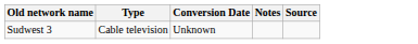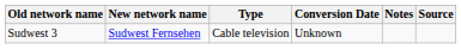 <table class="wikitable">
 <tr>
 <th>Old network name</th>
+<th>New network name</th>
 <th>Type</th>
 <th>Conversion Date</th>
 <th>Notes</th>
 <th>Source</th>
 </tr>
 <tr>
 <td>Sudwest 3</td>
+<td><a href='#'>Sudwest Fernsehen</a></td>
 <td>Cable television</td>
 <td>Unknown</td>
 <td></td>
 <td></td>
 </tr>
 </table>
